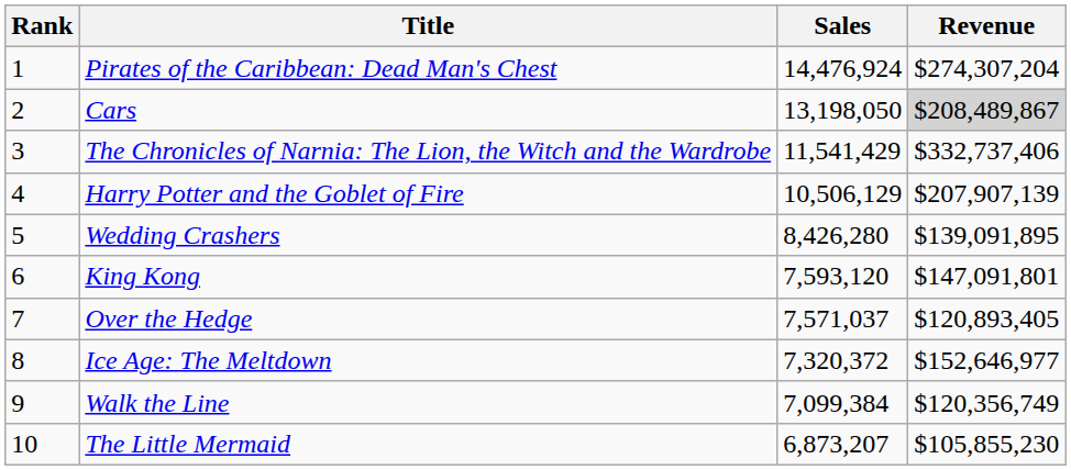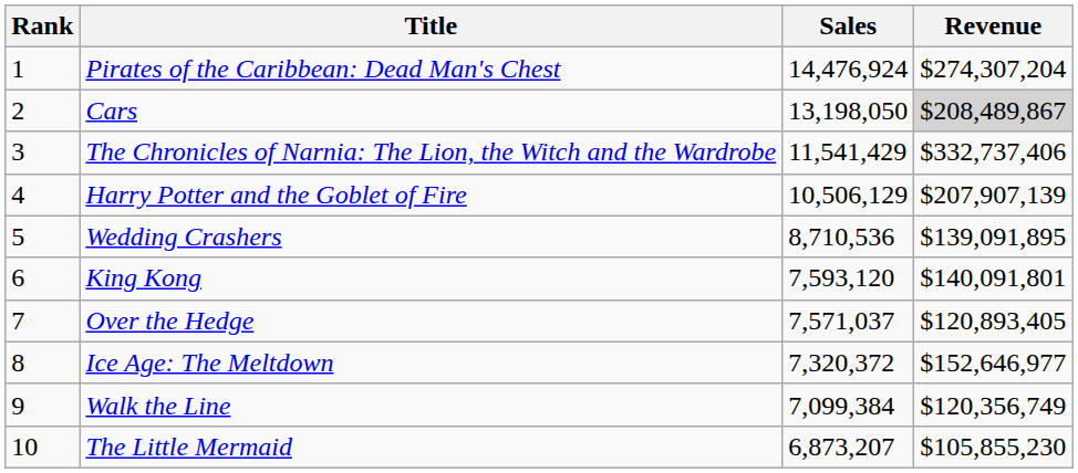 <table class="wikitable sortable">
 <tr>
 <th>Rank</th>
 <th>Title</th>
 <th>Sales</th>
 <th>Revenue</th>
 </tr>
 <tr>
 <td>1</td>
 <td><em><a href='#'>Pirates of the Caribbean: Dead Man's Chest</a></em></td>
 <td>14,476,924</td>
 <td>$274,307,204</td>
 </tr>
 <tr>
 <td>2</td>
 <td><em><a href='#'>Cars</a></em></td>
 <td>13,198,050</td>
 <td style="background: lightgrey;">$208,489,867</td>
 </tr>
 <tr>
 <td>3</td>
 <td><em><a href='#'>The Chronicles of Narnia: The Lion, the Witch and the Wardrobe</a></em></td>
 <td>11,541,429</td>
 <td>$332,737,406</td>
 </tr>
 <tr>
 <td>4</td>
 <td><em><a href='#'>Harry Potter and the Goblet of Fire</a></em></td>
 <td>10,506,129</td>
 <td>$207,907,139</td>
 </tr>
 <tr>
 <td>5</td>
 <td><em><a href='#'>Wedding Crashers</a></em></td>
-<td>8,426,280</td>
+<td>8,710,536</td>
 <td>$139,091,895</td>
 </tr>
 <tr>
 <td>6</td>
 <td><em><a href='#'>King Kong</a></em></td>
 <td>7,593,120</td>
-<td>$147,091,801</td>
+<td>$140,091,801</td>
 </tr>
 <tr>
 <td>7</td>
 <td><em><a href='#'>Over the Hedge</a></em></td>
 <td>7,571,037</td>
 <td>$120,893,405</td>
 </tr>
 <tr>
 <td>8</td>
 <td><em><a href='#'>Ice Age: The Meltdown</a></em></td>
 <td>7,320,372</td>
 <td>$152,646,977</td>
 </tr>
 <tr>
 <td>9</td>
 <td><em><a href='#'>Walk the Line</a></em></td>
 <td>7,099,384</td>
 <td>$120,356,749</td>
 </tr>
 <tr>
 <td>10</td>
 <td><em><a href='#'>The Little Mermaid</a></em></td>
 <td>6,873,207</td>
 <td>$105,855,230</td>
 </tr>
 </table>
